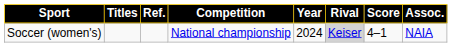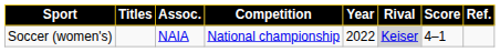 <table class="wikitable" style=" ">
 <tr>
 <th width= px style="background:black; color:white; border:1px solid #FFD100">Sport</th>
 <th width= px style="background:black; color:white; border:1px solid #FFD100">Titles</th>
-<th width= px style="background:black; color:white; border:1px solid #FFD100">Ref.</th>
+<th width= px style="background:black; color:white; border:1px solid #FFD100">Assoc.</th>
 <th width= px style="background:black; color:white; border:1px solid #FFD100">Competition</th>
 <th width= px style="background:black; color:white; border:1px solid #FFD100">Year</th>
 <th width= px style="background:black; color:white; border:1px solid #FFD100">Rival</th>
 <th width= px style="background:black; color:white; border:1px solid #FFD100">Score</th>
-<th width= px style="background:black; color:white; border:1px solid #FFD100">Assoc.</th>
+<th width= px style="background:black; color:white; border:1px solid #FFD100">Ref.</th>
 </tr>
 <tr>
 <td>Soccer (women's)</td>
 <td></td>
-<td></td>
+<td><a href='#'>NAIA</a></td>
 <td><a href='#'>National championship</a></td>
-<td>2024</td>
+<td>2022</td>
 <td style="background: lightgrey;"><a href='#'>Keiser</a></td>
 <td>4–1</td>
-<td><a href='#'>NAIA</a></td>
+<td></td>
 </tr>
 </table>
